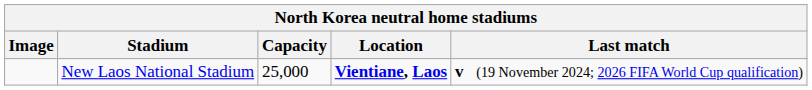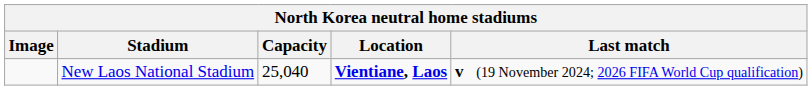 <table class="wikitable mw-collapsible">
 <tr>
 <th colspan="5">North Korea neutral home stadiums</th>
 </tr>
 <tr>
 <th>Image</th>
 <th>Stadium</th>
 <th>Capacity</th>
 <th>Location</th>
 <th>Last match</th>
 </tr>
 <tr>
 <td></td>
 <td><a href='#'>New Laos National Stadium</a></td>
-<td>25,000</td>
+<td>25,040</td>
 <td><strong><a href='#'>Vientiane</a>, <a href='#'>Laos</a></strong></td>
 <td><strong>v</strong>   <small>(19 November 2024; <a href='#'>2026 FIFA World Cup qualification</a>)</small></td>
 </tr>
 </table>
